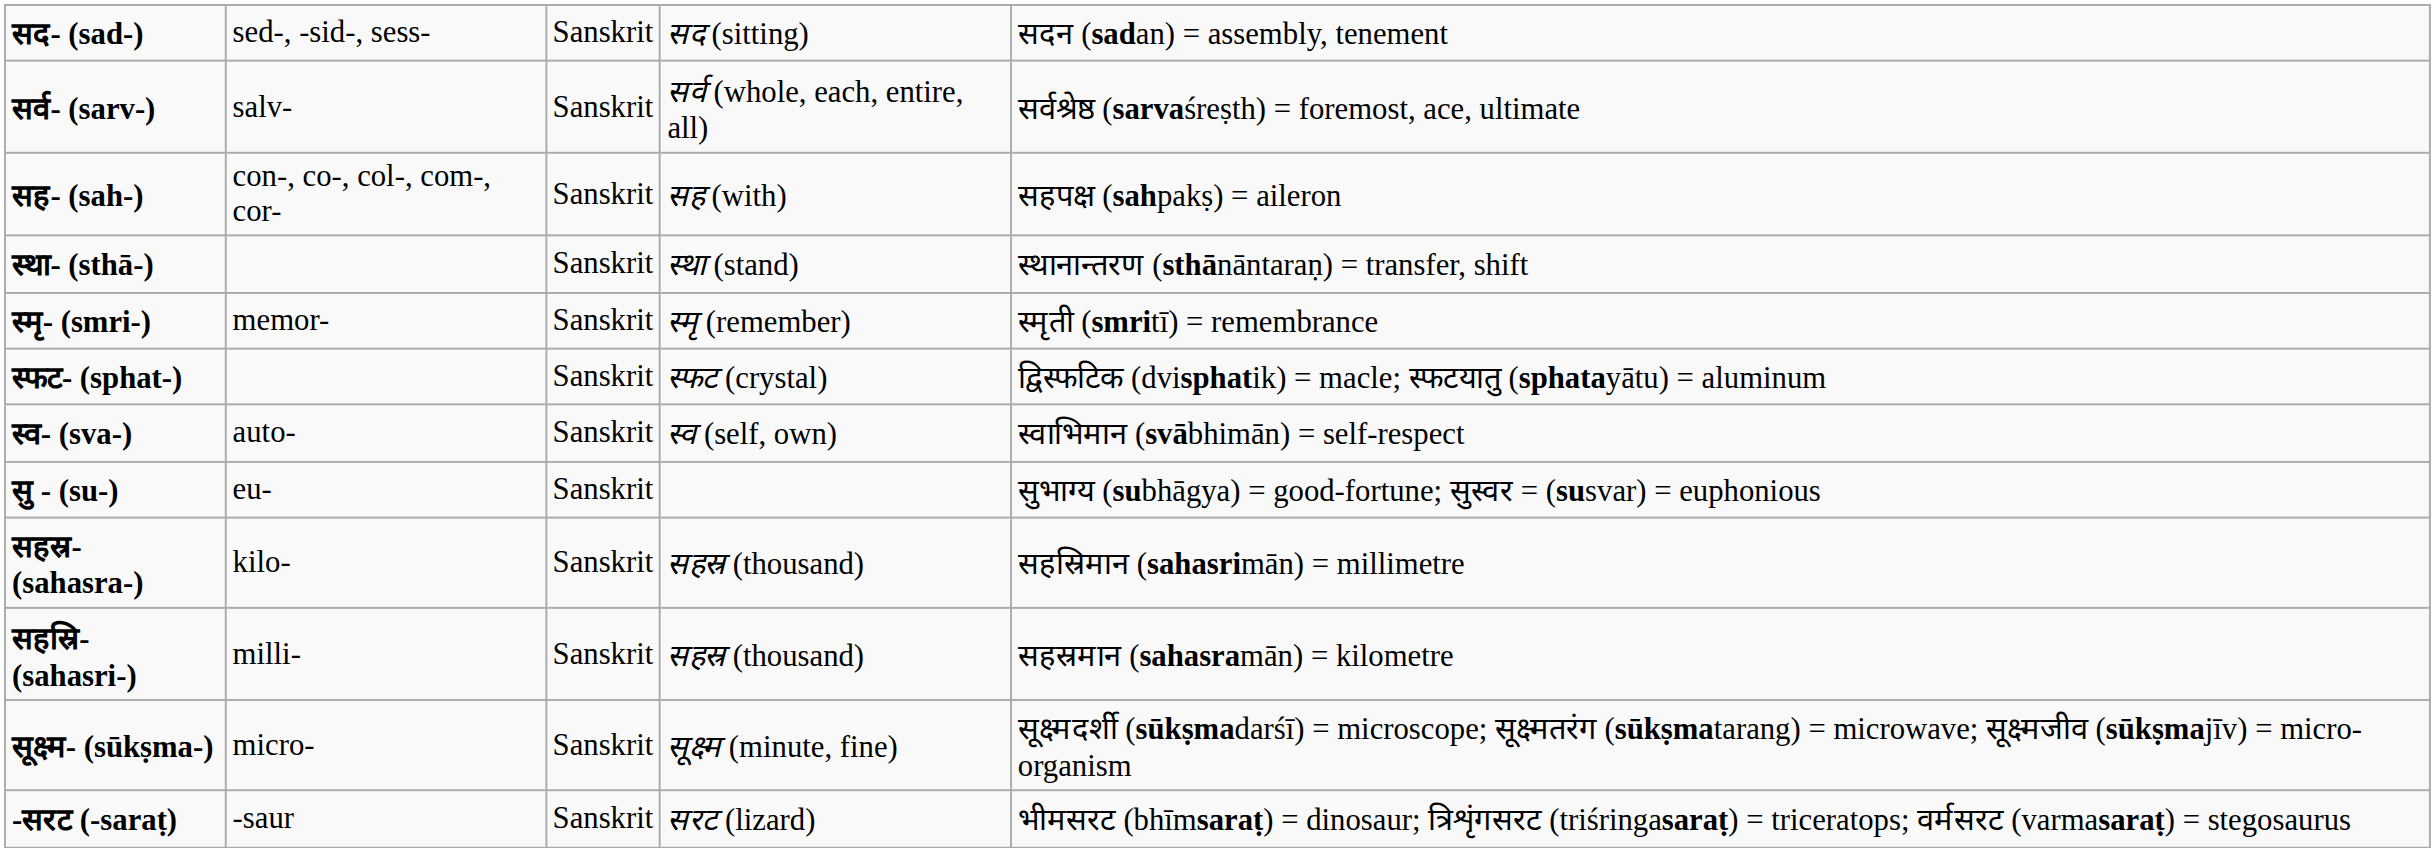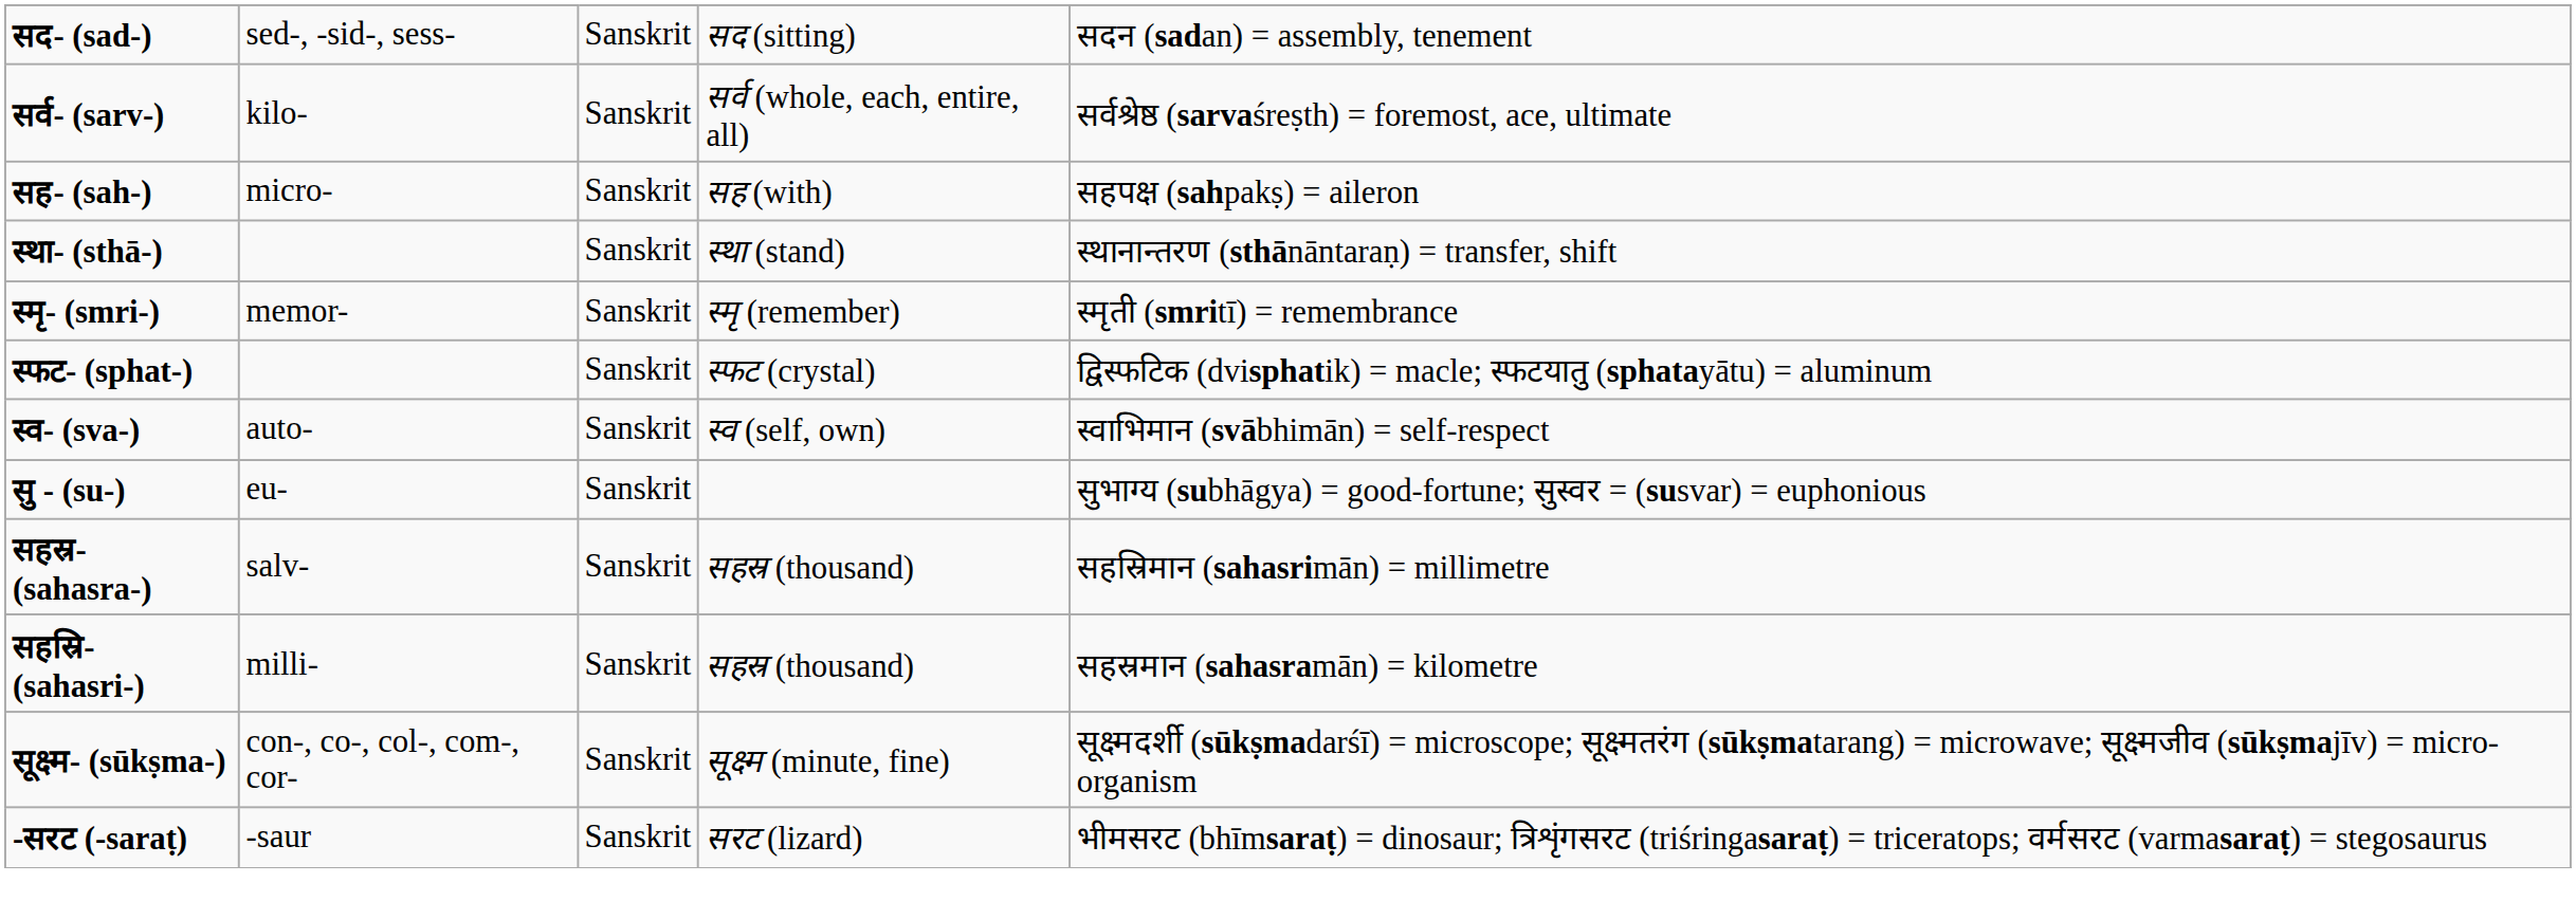 <table class="wikitable sortable" width="100%">
 <tr>
 <td><strong>सद- (sad-)</strong></td>
 <td>sed-, -sid-, sess-</td>
 <td>Sanskrit</td>
 <td><em>सद</em> (sitting)</td>
 <td>सदन (<strong>sad</strong>an) = assembly, tenement</td>
 </tr>
 <tr>
 <td><strong>सर्व- (sarv-)</strong></td>
-<td>salv-</td>
+<td>kilo-</td>
 <td>Sanskrit</td>
 <td><em>सर्व</em> (whole, each, entire, all)</td>
 <td>सर्वश्रेष्ठ (<strong>sarva</strong>śreṣth) = foremost, ace, ultimate</td>
 </tr>
 <tr>
 <td><strong>सह- (sah-)</strong></td>
-<td>con-, co-, col-, com-, cor-</td>
+<td>micro-</td>
 <td>Sanskrit</td>
 <td><em>सह</em> (with)</td>
 <td>सहपक्ष (<strong>sah</strong>pakṣ) = aileron</td>
 </tr>
 <tr>
 <td><strong>स्था- (sthā-)</strong></td>
 <td></td>
 <td>Sanskrit</td>
 <td><em>स्था</em> (stand)</td>
 <td>स्थानान्तरण (<strong>sthā</strong>nāntaraṇ) = transfer, shift</td>
 </tr>
 <tr>
 <td><strong>स्मृ- (smri-)</strong></td>
 <td>memor-</td>
 <td>Sanskrit</td>
 <td><em>स्मृ</em> (remember)</td>
 <td>स्मृती (<strong>smri</strong>tī) = remembrance</td>
 </tr>
 <tr>
 <td><strong>स्फट- (sphat-)</strong></td>
 <td></td>
 <td>Sanskrit</td>
 <td><em>स्फट</em> (crystal)</td>
 <td>द्विस्फटिक (dvi<strong>sphat</strong>ik) = macle; स्फटयातु (<strong>sphata</strong>yātu) = aluminum</td>
 </tr>
 <tr>
 <td><strong>स्व- (sva-)</strong></td>
 <td>auto-</td>
 <td>Sanskrit</td>
 <td><em>स्व</em> (self, own)</td>
 <td>स्वाभिमान (<strong>svā</strong>bhimān) = self-respect</td>
 </tr>
 <tr>
 <td><strong>सु - (su-)</strong></td>
 <td>eu-</td>
 <td>Sanskrit</td>
 <td></td>
 <td>सुभाग्य  (<strong>su</strong>bhāgya) = good-fortune; सुस्वर = (<strong>su</strong>svar) = euphonious</td>
 </tr>
 <tr>
 <td><strong>सहस्र- (sahasra-)</strong></td>
-<td>kilo-</td>
+<td>salv-</td>
 <td>Sanskrit</td>
 <td><em>सहस्र</em> (thousand)</td>
 <td>सहस्रिमान (<strong>sahasri</strong>mān) = millimetre</td>
 </tr>
 <tr>
 <td><strong>सहस्रि- (sahasri-)</strong></td>
 <td>milli-</td>
 <td>Sanskrit</td>
 <td><em>सहस्र</em> (thousand)</td>
 <td>सहस्रमान (<strong>sahasra</strong>mān) = kilometre</td>
 </tr>
 <tr>
 <td><strong>सूक्ष्म- (sūkṣma-)</strong></td>
-<td>micro-</td>
+<td>con-, co-, col-, com-, cor-</td>
 <td>Sanskrit</td>
 <td><em>सूक्ष्म</em> (minute, fine)</td>
 <td>सूक्ष्मदर्शी (<strong>sūkṣma</strong>darśī) = microscope; सूक्ष्मतरंग (<strong>sūkṣma</strong>tarang) = microwave; सूक्ष्मजीव (<strong>sūkṣma</strong>jīv) = micro-organism</td>
 </tr>
 <tr>
 <td><strong>-सरट (-saraṭ)</strong></td>
 <td>-saur</td>
 <td>Sanskrit</td>
 <td><em>सरट</em> (lizard)</td>
 <td>भीमसरट (bhīm<strong>saraṭ</strong>) = dinosaur; त्रिशृंगसरट (triśringa<strong>saraṭ</strong>) = triceratops; वर्मसरट (varma<strong>saraṭ</strong>) = stegosaurus</td>
 </tr>
 <tr>
 </tr>
 </table>
